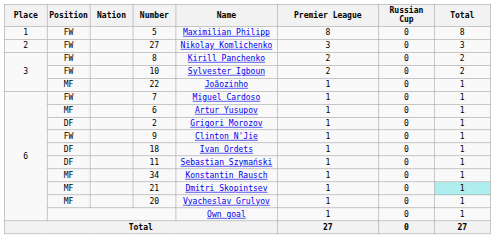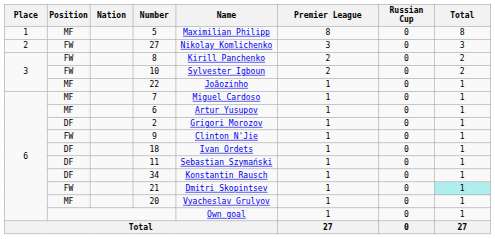 <table class="wikitable" style="font-size: 95%; text-align: center;">
 <tr>
 <th width=60>Place</th>
 <th width=60>Position</th>
 <th width=60>Nation</th>
 <th width=60>Number</th>
 <th width=150>Name</th>
 <th width=150>Premier League</th>
 <th width=80>Russian Cup</th>
 <th width=80>Total</th>
 </tr>
 <tr>
 <td>1</td>
-<td>FW</td>
+<td>MF</td>
 <td></td>
 <td>5</td>
 <td><a href='#'>Maximilian Philipp</a></td>
 <td>8</td>
 <td>0</td>
 <td>8</td>
 </tr>
 <tr>
 <td>2</td>
 <td>FW</td>
 <td></td>
 <td>27</td>
 <td><a href='#'>Nikolay Komlichenko</a></td>
 <td>3</td>
 <td>0</td>
 <td>3</td>
 </tr>
 <tr>
 <td rowspan="3">3</td>
 <td>FW</td>
 <td></td>
 <td>8</td>
 <td><a href='#'>Kirill Panchenko</a></td>
 <td>2</td>
 <td>0</td>
 <td>2</td>
 </tr>
 <tr>
 <td>FW</td>
 <td></td>
 <td>10</td>
 <td><a href='#'>Sylvester Igboun</a></td>
 <td>2</td>
 <td>0</td>
 <td>2</td>
 </tr>
 <tr>
 <td>MF</td>
 <td></td>
 <td>22</td>
 <td><a href='#'>Joãozinho</a></td>
 <td>1</td>
 <td>0</td>
 <td>1</td>
 </tr>
 <tr>
 <td rowspan="10">6</td>
-<td>FW</td>
+<td>MF</td>
 <td></td>
 <td>7</td>
 <td><a href='#'>Miguel Cardoso</a></td>
 <td>1</td>
 <td>0</td>
 <td>1</td>
 </tr>
 <tr>
 <td>MF</td>
 <td></td>
 <td>6</td>
 <td><a href='#'>Artur Yusupov</a></td>
 <td>1</td>
 <td>0</td>
 <td>1</td>
 </tr>
 <tr>
 <td>DF</td>
 <td></td>
 <td>2</td>
 <td><a href='#'>Grigori Morozov</a></td>
 <td>1</td>
 <td>0</td>
 <td>1</td>
 </tr>
 <tr>
 <td>FW</td>
 <td></td>
 <td>9</td>
 <td><a href='#'>Clinton N'Jie</a></td>
 <td>1</td>
 <td>0</td>
 <td>1</td>
 </tr>
 <tr>
 <td>DF</td>
 <td></td>
 <td>18</td>
 <td><a href='#'>Ivan Ordets</a></td>
 <td>1</td>
 <td>0</td>
 <td>1</td>
 </tr>
 <tr>
 <td>DF</td>
 <td></td>
 <td>11</td>
 <td><a href='#'>Sebastian Szymański</a></td>
 <td>1</td>
 <td>0</td>
 <td>1</td>
 </tr>
 <tr>
-<td>MF</td>
+<td>DF</td>
 <td></td>
 <td>34</td>
 <td><a href='#'>Konstantin Rausch</a></td>
 <td>1</td>
 <td>0</td>
 <td>1</td>
 </tr>
 <tr>
-<td>MF</td>
+<td>FW</td>
 <td></td>
 <td>21</td>
 <td><a href='#'>Dmitri Skopintsev</a></td>
 <td>1</td>
 <td>0</td>
 <td style="background: paleturquoise;">1</td>
 </tr>
 <tr>
 <td>MF</td>
 <td></td>
 <td>20</td>
 <td><a href='#'>Vyacheslav Grulyov</a></td>
 <td>1</td>
 <td>0</td>
 <td>1</td>
 </tr>
 <tr>
 <td colspan="3"></td>
 <td><a href='#'>Own goal</a></td>
 <td>1</td>
 <td>0</td>
 <td>1</td>
 </tr>
 <tr>
 <th colspan=5>Total</th>
 <th>27</th>
 <th>0</th>
 <th>27</th>
 </tr>
 </table>
